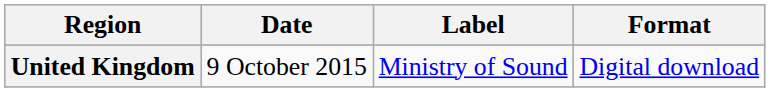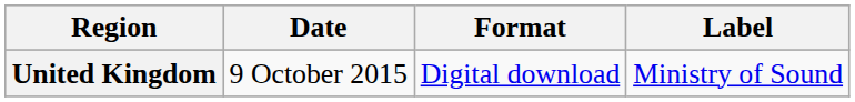 <table class="wikitable plainrowheaders">
 <tr>
 <th>Region</th>
 <th>Date</th>
+<th>Format</th>
 <th>Label</th>
-<th>Format</th>
 </tr>
 <tr>
 <th scope="row">United Kingdom</th>
 <td>9 October 2015</td>
+<td><a href='#'>Digital download</a></td>
 <td><a href='#'>Ministry of Sound</a></td>
-<td><a href='#'>Digital download</a></td>
 </tr>
 </table>
